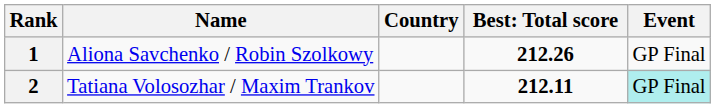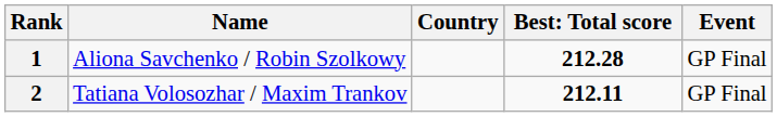 <table class="wikitable sortable">
 <tr>
 <th>Rank</th>
 <th>Name</th>
 <th>Country</th>
 <th width=120px>Best: Total score</th>
 <th>Event</th>
 </tr>
 <tr>
 <th>1</th>
 <td><a href='#'>Aliona Savchenko</a> / <a href='#'>Robin Szolkowy</a></td>
 <td align=center></td>
-<td align=center><strong>212.26</strong></td>
+<td align=center><strong>212.28</strong></td>
 <td>GP Final</td>
 </tr>
 <tr>
 <th>2</th>
 <td><a href='#'>Tatiana Volosozhar</a> / <a href='#'>Maxim Trankov</a></td>
 <td align=center></td>
 <td align=center><strong>212.11</strong></td>
-<td style="background: paleturquoise;">GP Final</td>
+<td>GP Final</td>
 </tr>
 </table>
